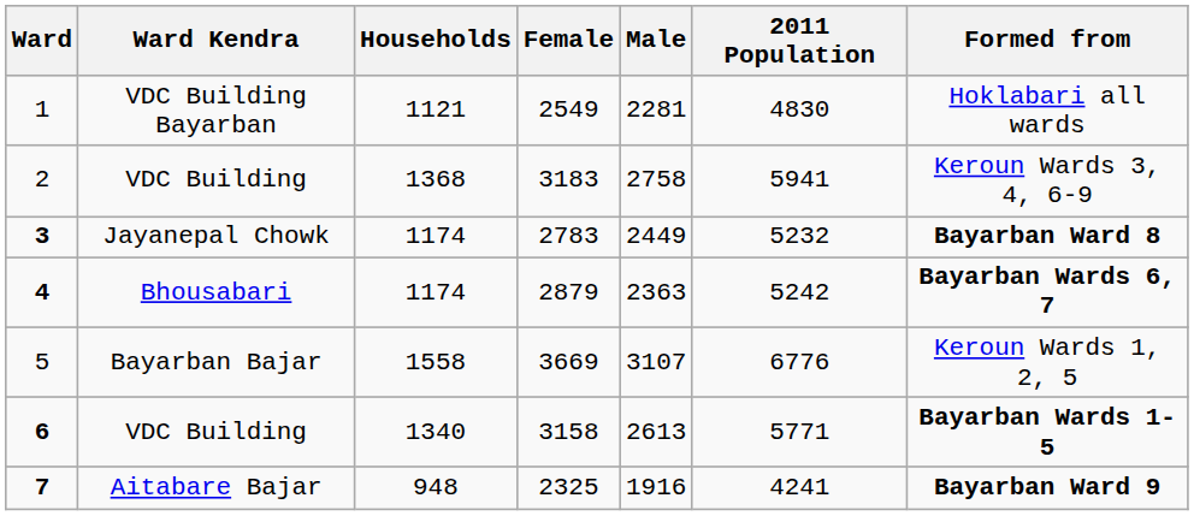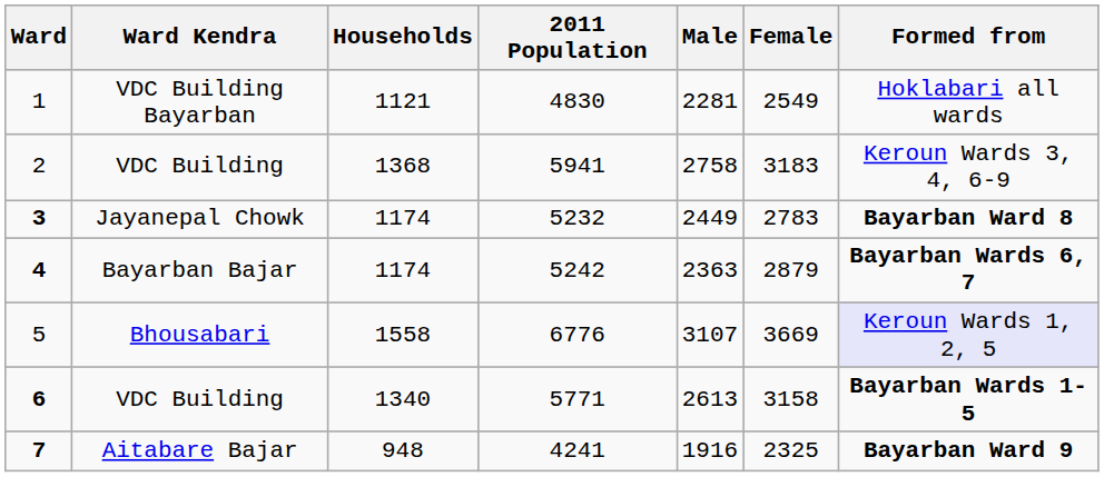 <table class=wikitable style="text-align:center;">
 <tr>
 <th>Ward</th>
 <th>Ward Kendra</th>
 <th>Households</th>
+<th>2011 Population</th>
+<th>Male</th>
 <th>Female</th>
-<th>Male</th>
-<th>2011 Population</th>
 <th>Formed  from</th>
 </tr>
 <tr>
 <td>1</td>
 <td>VDC Building Bayarban</td>
 <td>1121</td>
+<td>4830</td>
+<td>2281</td>
 <td>2549</td>
-<td>2281</td>
-<td>4830</td>
 <td><a href='#'>Hoklabari</a> all wards</td>
 </tr>
 <tr>
 <td>2</td>
 <td>VDC Building</td>
 <td>1368</td>
+<td>5941</td>
+<td>2758</td>
 <td>3183</td>
-<td>2758</td>
-<td>5941</td>
 <td><a href='#'>Keroun</a> Wards 3, 4, 6-9</td>
 </tr>
 <tr>
 <td><strong>3</strong></td>
 <td>Jayanepal Chowk</td>
 <td>1174</td>
+<td>5232</td>
+<td>2449</td>
 <td>2783</td>
-<td>2449</td>
-<td>5232</td>
 <td><strong>Bayarban Ward 8</strong></td>
 </tr>
 <tr>
 <td><strong>4</strong></td>
-<td><a href='#'>Bhousabari</a></td>
+<td>Bayarban Bajar</td>
 <td>1174</td>
+<td>5242</td>
+<td>2363</td>
 <td>2879</td>
-<td>2363</td>
-<td>5242</td>
 <td><strong>Bayarban Wards 6, 7</strong></td>
 </tr>
 <tr>
 <td>5</td>
-<td>Bayarban Bajar</td>
+<td><a href='#'>Bhousabari</a></td>
 <td>1558</td>
+<td>6776</td>
+<td>3107</td>
 <td>3669</td>
-<td>3107</td>
-<td>6776</td>
-<td><a href='#'>Keroun</a> Wards 1, 2, 5</td>
+<td style="background: lavender;"><a href='#'>Keroun</a> Wards 1, 2, 5</td>
 </tr>
 <tr>
 <td><strong>6</strong></td>
 <td>VDC Building</td>
 <td>1340</td>
+<td>5771</td>
+<td>2613</td>
 <td>3158</td>
-<td>2613</td>
-<td>5771</td>
 <td><strong>Bayarban Wards 1-5</strong></td>
 </tr>
 <tr>
 <td><strong>7</strong></td>
 <td><a href='#'>Aitabare</a> Bajar</td>
 <td>948</td>
+<td>4241</td>
+<td>1916</td>
 <td>2325</td>
-<td>1916</td>
-<td>4241</td>
 <td><strong>Bayarban Ward 9</strong></td>
 </tr>
 </table>
